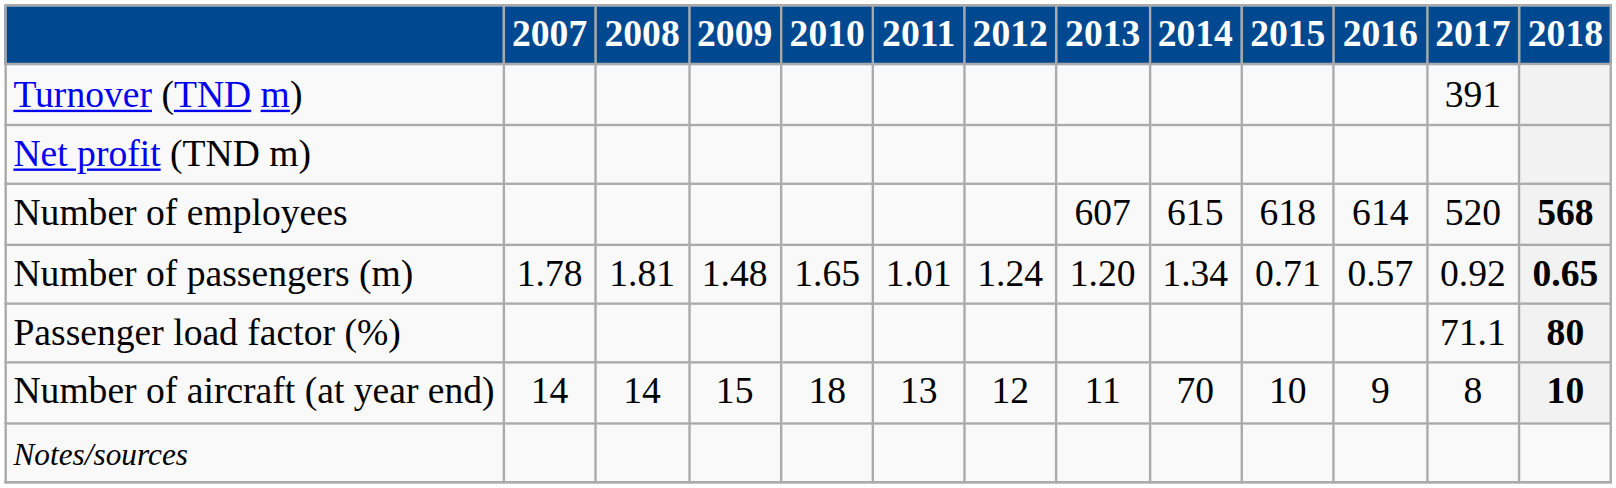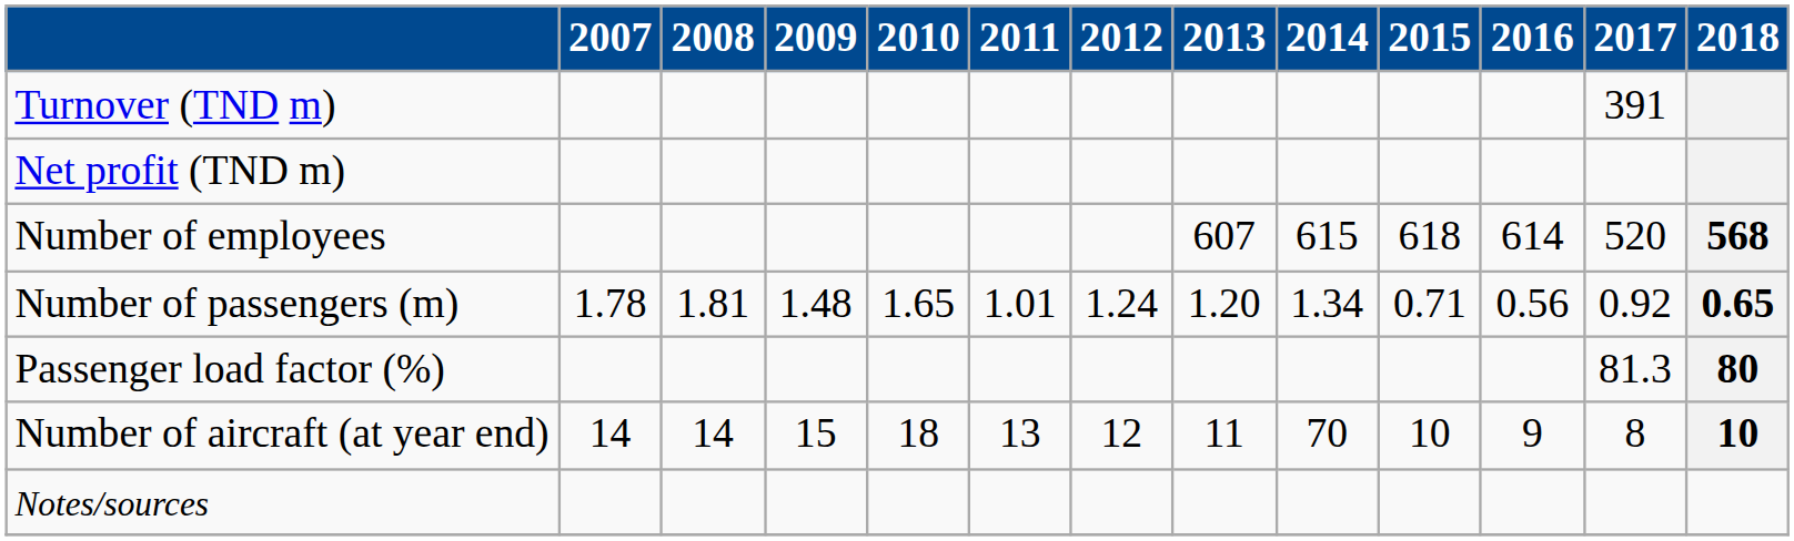 <table class="wikitable" style="margin:1em auto;">
 <tr style="text-align:center;">
 <th style="background: #004990;"><span></span></th>
 <th style="background: #004990;color:white;">2007</th>
 <th style="background: #004990;color:white;">2008</th>
 <th style="background: #004990;color:white;">2009</th>
 <th style="background: #004990;color:white;">2010</th>
 <th style="background: #004990;color:white;">2011</th>
 <th style="background: #004990;color:white;">2012</th>
 <th style="background: #004990;color:white;">2013</th>
 <th style="background: #004990;color:white;">2014</th>
 <th style="background: #004990;color:white;">2015</th>
 <th style="background: #004990;color:white;">2016</th>
 <th style="background: #004990;color:white;">2017</th>
 <th style="background: #004990;color:white;">2018</th>
 </tr>
 <tr>
 <td style="text-align:left"><a href='#'>Turnover</a> (<a href='#'>TND</a> <a href='#'>m</a>)</td>
 <td></td>
 <td align=center></td>
 <td align=center></td>
 <td align=center></td>
 <td align=center></td>
 <td align=center></td>
 <td align=center></td>
 <td align=center></td>
 <td align=center></td>
 <td align=center></td>
 <td align=center>391</td>
 <th align=center></th>
 </tr>
 <tr>
 <td style="text-align:left"><a href='#'>Net profit</a> (TND m)</td>
 <td></td>
 <td align=center></td>
 <td align=center></td>
 <td align=center></td>
 <td align=center></td>
 <td align=center></td>
 <td align=center></td>
 <td align=center></td>
 <td align=center></td>
 <td align=center></td>
 <td align=center></td>
 <th align=center></th>
 </tr>
 <tr>
 <td>Number of employees</td>
 <td align=center></td>
 <td align=center></td>
 <td align=center></td>
 <td align=center></td>
 <td align=center></td>
 <td align=center></td>
 <td align=center>607</td>
 <td align=center>615</td>
 <td align=center>618</td>
 <td align=center>614</td>
 <td align=center>520</td>
 <th align=center>568</th>
 </tr>
 <tr>
 <td>Number of passengers (m)</td>
 <td align=center>1.78</td>
 <td align=center>1.81</td>
 <td align=center>1.48</td>
 <td align=center>1.65</td>
 <td align=center>1.01</td>
 <td align=center>1.24</td>
 <td align=center>1.20</td>
 <td align=center>1.34</td>
 <td align=center>0.71</td>
-<td align=center>0.57</td>
+<td align=center>0.56</td>
 <td align=center>0.92</td>
 <th align=center>0.65</th>
 </tr>
 <tr>
 <td style="text-align:left">Passenger load factor (%)</td>
 <td></td>
 <td align=center></td>
 <td align=center></td>
 <td align=center></td>
 <td align=center></td>
 <td align=center></td>
 <td align=center></td>
 <td align=center></td>
 <td align=center></td>
 <td align=center></td>
-<td align=center>71.1</td>
+<td align=center>81.3</td>
 <th align=center>80</th>
 </tr>
 <tr>
 <td>Number of aircraft (at year end)</td>
 <td align=center>14</td>
 <td align=center>14</td>
 <td align=center>15</td>
 <td align=center>18</td>
 <td align=center>13</td>
 <td align=center>12</td>
 <td align=center>11</td>
 <td align=center>70</td>
 <td align=center>10</td>
 <td align=center>9</td>
 <td align=center>8</td>
 <th align=center>10</th>
 </tr>
 <tr>
 <td><small><em>Notes/sources</em></small></td>
 <td align=center></td>
 <td align=center></td>
 <td align=center></td>
 <td align=center></td>
 <td align=center></td>
 <td align=center></td>
 <td align=center></td>
 <td align=center></td>
 <td align=center></td>
 <td align=center></td>
 <td align=center><br></td>
 <td align=center></td>
 </tr>
 <tr>
 </tr>
 </table>
